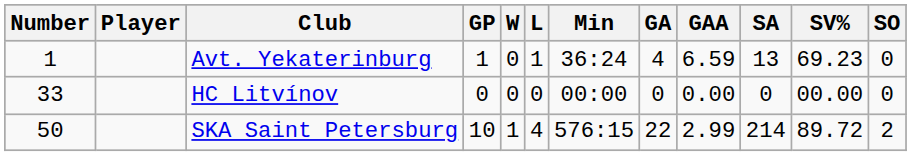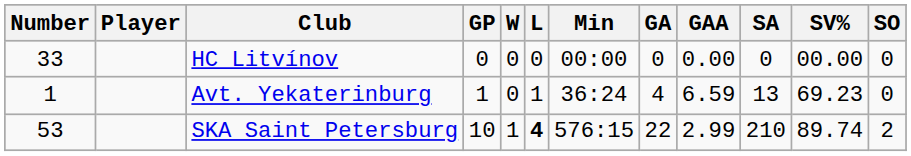 <table class="wikitable sortable" style="text-align: center;">
 <tr>
 <th>Number</th>
 <th>Player</th>
 <th>Club</th>
 <th>GP</th>
 <th>W</th>
 <th>L</th>
 <th>Min</th>
 <th>GA</th>
 <th>GAA</th>
 <th>SA</th>
 <th>SV%</th>
 <th>SO</th>
 </tr>
 <tr>
+<td>33</td>
+<td align=left></td>
+<td align=left> <a href='#'>HC Litvínov</a></td>
+<td>0</td>
+<td>0</td>
+<td>0</td>
+<td>00:00</td>
+<td>0</td>
+<td>0.00</td>
+<td>0</td>
+<td>00.00</td>
+<td>0</td>
+</tr>
+<tr>
 <td>1</td>
 <td align=left></td>
 <td align=left> <a href='#'>Avt. Yekaterinburg</a></td>
 <td>1</td>
 <td>0</td>
 <td>1</td>
 <td>36:24</td>
 <td>4</td>
 <td>6.59</td>
 <td>13</td>
 <td>69.23</td>
 <td>0</td>
 </tr>
 <tr>
-<td>33</td>
-<td align=left></td>
-<td align=left> <a href='#'>HC Litvínov</a></td>
-<td>0</td>
-<td>0</td>
-<td>0</td>
-<td>00:00</td>
-<td>0</td>
-<td>0.00</td>
-<td>0</td>
-<td>00.00</td>
-<td>0</td>
-</tr>
-<tr>
-<td>50</td>
+<td>53</td>
 <td align=left></td>
 <td align=left> <a href='#'>SKA Saint Petersburg</a></td>
 <td>10</td>
 <td>1</td>
-<td>4</td>
+<td><strong>4</strong></td>
 <td>576:15</td>
 <td>22</td>
 <td>2.99</td>
-<td>214</td>
-<td>89.72</td>
+<td>210</td>
+<td>89.74</td>
 <td>2</td>
 </tr>
 </table>
